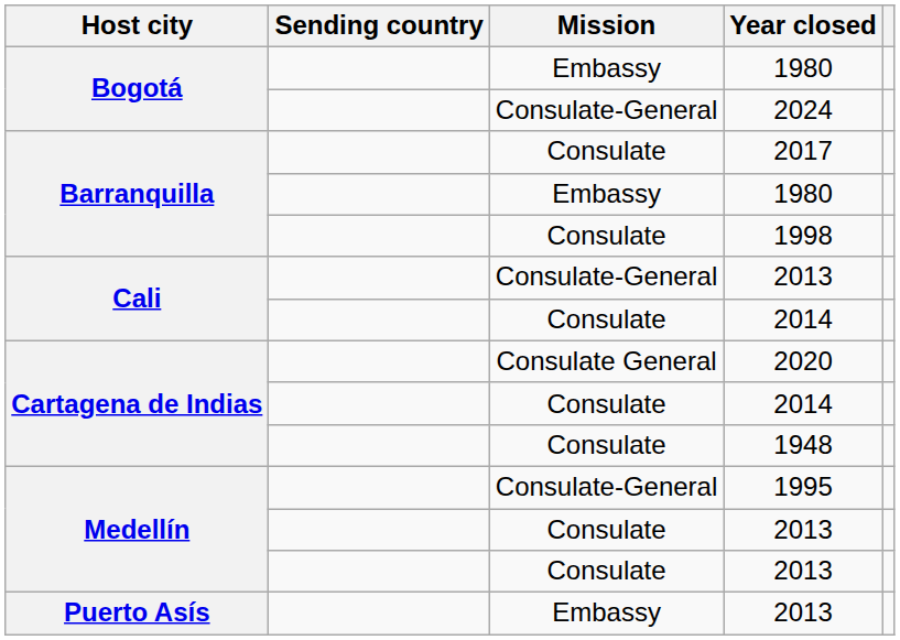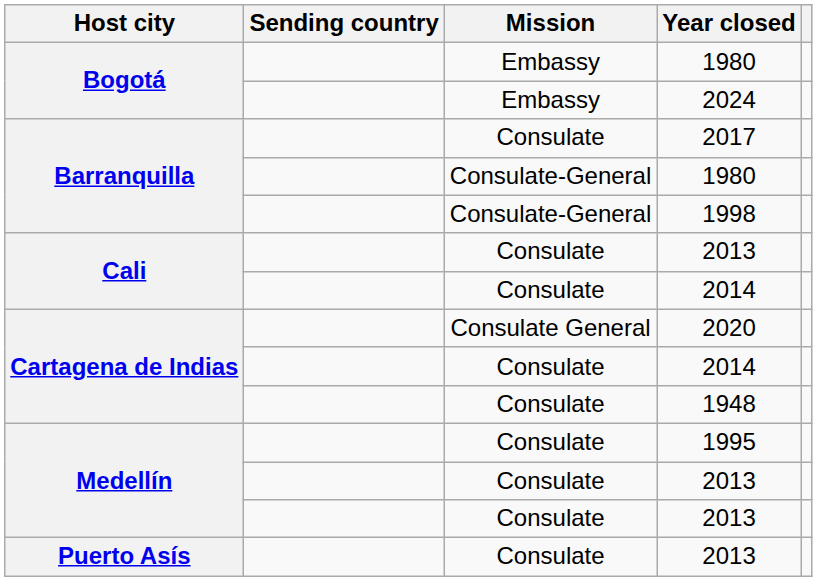 <table class="wikitable plainrowheaders">
 <tr>
 <th scope="col">Host city</th>
 <th scope="col">Sending country</th>
 <th scope="col">Mission</th>
 <th scope="col">Year closed</th>
 <th scope="col"></th>
 </tr>
 <tr>
 <th ! rowspan="2"><a href='#'>Bogotá</a></th>
 <td></td>
 <td style="text-align:center;">Embassy</td>
 <td style="text-align:center;">1980</td>
 <td style="text-align:center;"></td>
 </tr>
 <tr>
 <td></td>
-<td style="text-align:center;">Consulate-General</td>
+<td style="text-align:center;">Embassy</td>
 <td style="text-align:center;">2024</td>
 <td style="text-align:center;"></td>
 </tr>
 <tr>
 <th rowspan="3"><a href='#'>Barranquilla</a></th>
 <td></td>
 <td style="text-align:center;">Consulate</td>
 <td style="text-align:center;">2017</td>
 <td style="text-align:center;"></td>
 </tr>
 <tr>
 <td></td>
-<td style="text-align:center;">Embassy</td>
+<td style="text-align:center;">Consulate-General</td>
 <td style="text-align:center;">1980</td>
 <td style="text-align:center;"></td>
 </tr>
 <tr>
 <td></td>
-<td style="text-align:center;">Consulate</td>
+<td style="text-align:center;">Consulate-General</td>
 <td style="text-align:center;">1998</td>
 <td style="text-align:center;"></td>
 </tr>
 <tr>
 <th rowspan="2"><a href='#'>Cali</a></th>
 <td></td>
-<td style="text-align:center;">Consulate-General</td>
+<td style="text-align:center;">Consulate</td>
 <td style="text-align:center;">2013</td>
 <td style="text-align:center;"></td>
 </tr>
 <tr>
 <td></td>
 <td style="text-align:center;">Consulate</td>
 <td style="text-align:center;">2014</td>
 <td style="text-align:center;"></td>
 </tr>
 <tr>
 <th rowspan="3"><a href='#'>Cartagena de Indias</a></th>
 <td></td>
 <td style="text-align:center;">Consulate General</td>
 <td style="text-align:center;">2020</td>
 <td style="text-align:center;"></td>
 </tr>
 <tr>
 <td></td>
 <td style="text-align:center;">Consulate</td>
 <td style="text-align:center;">2014</td>
 <td style="text-align:center;"></td>
 </tr>
 <tr>
 <td></td>
 <td style="text-align:center;">Consulate</td>
 <td style="text-align:center;">1948</td>
 <td style="text-align:center;"></td>
 </tr>
 <tr>
 <th rowspan="3"><a href='#'>Medellín</a></th>
 <td></td>
-<td style="text-align:center;">Consulate-General</td>
+<td style="text-align:center;">Consulate</td>
 <td style="text-align:center;">1995</td>
 <td style="text-align:center;"></td>
 </tr>
 <tr>
 <td></td>
 <td style="text-align:center;">Consulate</td>
 <td style="text-align:center;">2013</td>
 <td style="text-align:center;"></td>
 </tr>
 <tr>
 <td></td>
 <td style="text-align:center;">Consulate</td>
 <td style="text-align:center;">2013</td>
 <td style="text-align:center;"></td>
 </tr>
 <tr>
 <th><a href='#'>Puerto Asís</a></th>
 <td></td>
-<td style="text-align:center;">Embassy</td>
+<td style="text-align:center;">Consulate</td>
 <td style="text-align:center;">2013</td>
 <td style="text-align:center;"></td>
 </tr>
 </table>
